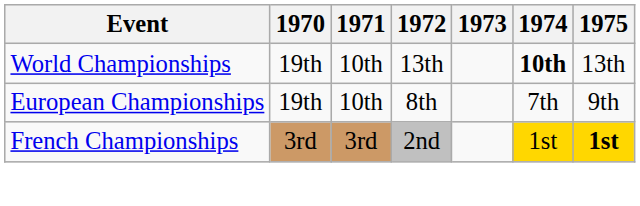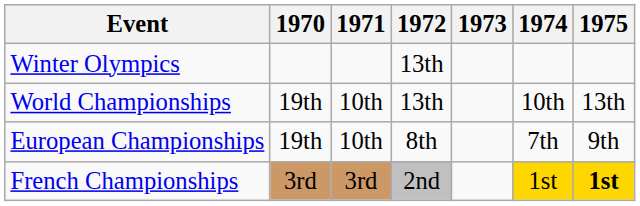 <table class="wikitable">
 <tr>
 <th>Event</th>
 <th>1970</th>
 <th>1971</th>
 <th>1972</th>
 <th>1973</th>
 <th>1974</th>
 <th>1975</th>
 </tr>
 <tr>
+<td><a href='#'>Winter Olympics</a></td>
+<td></td>
+<td></td>
+<td align="center">13th</td>
+<td></td>
+<td></td>
+<td></td>
+</tr>
+<tr>
 <td><a href='#'>World Championships</a></td>
 <td align="center">19th</td>
 <td align="center">10th</td>
 <td align="center">13th</td>
 <td></td>
-<td align="center"><strong>10th</strong></td>
+<td align="center">10th</td>
 <td align="center">13th</td>
 </tr>
 <tr>
 <td><a href='#'>European Championships</a></td>
 <td align="center">19th</td>
 <td align="center">10th</td>
 <td align="center">8th</td>
 <td></td>
 <td align="center">7th</td>
 <td align="center">9th</td>
 </tr>
 <tr>
 <td><a href='#'>French Championships</a></td>
 <td align="center" bgcolor="#cc9966">3rd</td>
 <td align="center" bgcolor="#cc9966">3rd</td>
 <td align="center" bgcolor="silver">2nd</td>
 <td></td>
 <td align="center" bgcolor="gold">1st</td>
 <td align="center" bgcolor="gold"><strong>1st</strong></td>
 </tr>
 </table>
